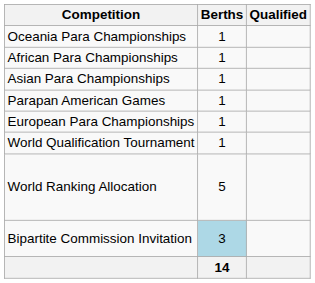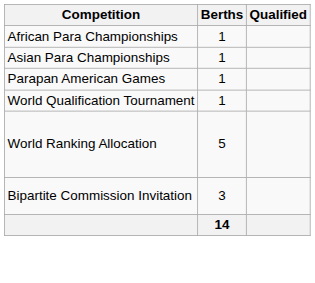 <table class="wikitable">
 <tr>
 <th>Competition</th>
 <th>Berths</th>
 <th>Qualified</th>
-</tr>
-<tr>
-<td>Oceania Para Championships</td>
-<td align="center">1</td>
-<td></td>
 </tr>
 <tr>
 <td>African Para Championships</td>
 <td align="center">1</td>
 <td></td>
 </tr>
 <tr>
 <td>Asian Para Championships</td>
 <td align="center">1</td>
 <td></td>
 </tr>
 <tr>
 <td>Parapan American Games</td>
 <td align="center">1</td>
 <td></td>
 </tr>
 <tr>
-<td>European Para Championships</td>
-<td align="center">1</td>
-<td></td>
-</tr>
-<tr>
 <td>World Qualification Tournament</td>
 <td align="center">1</td>
 <td></td>
 </tr>
 <tr>
 <td>World Ranking Allocation</td>
 <td align="center">5</td>
 <td><br><br><br><br></td>
 </tr>
 <tr>
 <td>Bipartite Commission Invitation</td>
-<td align="center" style="background: lightblue;">3</td>
+<td align="center">3</td>
 <td><br><br></td>
 </tr>
 <tr>
 <th></th>
 <th>14</th>
 <th></th>
 </tr>
 </table>
